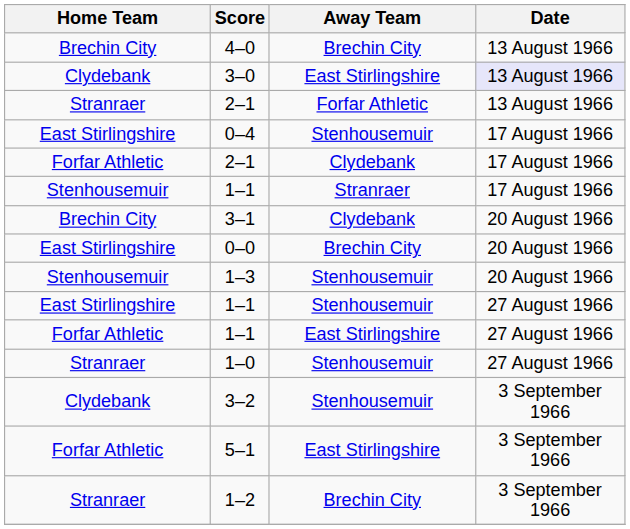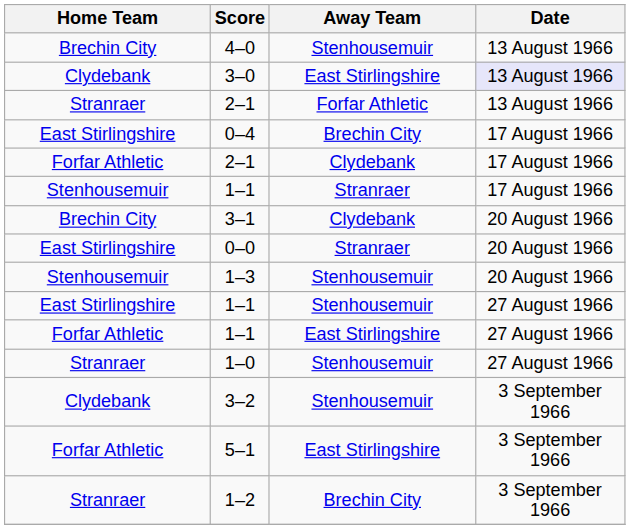 <table class="wikitable" style="text-align:center;">
 <tr>
 <th width=175>Home Team</th>
 <th width=20>Score</th>
 <th width=175>Away Team</th>
 <th width= 125>Date</th>
 </tr>
 <tr>
 <td><a href='#'>Brechin City</a></td>
 <td>4–0</td>
-<td><a href='#'>Brechin City</a></td>
+<td><a href='#'>Stenhousemuir</a></td>
 <td>13 August 1966</td>
 </tr>
 <tr>
 <td><a href='#'>Clydebank</a></td>
 <td>3–0</td>
 <td><a href='#'>East Stirlingshire</a></td>
 <td style="background: lavender;">13 August 1966</td>
 </tr>
 <tr>
 <td><a href='#'>Stranraer</a></td>
 <td>2–1</td>
 <td><a href='#'>Forfar Athletic</a></td>
 <td>13 August 1966</td>
 </tr>
 <tr>
 <td><a href='#'>East Stirlingshire</a></td>
 <td>0–4</td>
-<td><a href='#'>Stenhousemuir</a></td>
+<td><a href='#'>Brechin City</a></td>
 <td>17 August 1966</td>
 </tr>
 <tr>
 <td><a href='#'>Forfar Athletic</a></td>
 <td>2–1</td>
 <td><a href='#'>Clydebank</a></td>
 <td>17 August 1966</td>
 </tr>
 <tr>
 <td><a href='#'>Stenhousemuir</a></td>
 <td>1–1</td>
 <td><a href='#'>Stranraer</a></td>
 <td>17 August 1966</td>
 </tr>
 <tr>
 <td><a href='#'>Brechin City</a></td>
 <td>3–1</td>
 <td><a href='#'>Clydebank</a></td>
 <td>20 August 1966</td>
 </tr>
 <tr>
 <td><a href='#'>East Stirlingshire</a></td>
 <td>0–0</td>
-<td><a href='#'>Brechin City</a></td>
+<td><a href='#'>Stranraer</a></td>
 <td>20 August 1966</td>
 </tr>
 <tr>
 <td><a href='#'>Stenhousemuir</a></td>
 <td>1–3</td>
 <td><a href='#'>Stenhousemuir</a></td>
 <td>20 August 1966</td>
 </tr>
 <tr>
 <td><a href='#'>East Stirlingshire</a></td>
 <td>1–1</td>
 <td><a href='#'>Stenhousemuir</a></td>
 <td>27 August 1966</td>
 </tr>
 <tr>
 <td><a href='#'>Forfar Athletic</a></td>
 <td>1–1</td>
 <td><a href='#'>East Stirlingshire</a></td>
 <td>27 August 1966</td>
 </tr>
 <tr>
 <td><a href='#'>Stranraer</a></td>
 <td>1–0</td>
 <td><a href='#'>Stenhousemuir</a></td>
 <td>27 August 1966</td>
 </tr>
 <tr>
 <td><a href='#'>Clydebank</a></td>
 <td>3–2</td>
 <td><a href='#'>Stenhousemuir</a></td>
 <td>3 September 1966</td>
 </tr>
 <tr>
 <td><a href='#'>Forfar Athletic</a></td>
 <td>5–1</td>
 <td><a href='#'>East Stirlingshire</a></td>
 <td>3 September 1966</td>
 </tr>
 <tr>
 <td><a href='#'>Stranraer</a></td>
 <td>1–2</td>
 <td><a href='#'>Brechin City</a></td>
 <td>3 September 1966</td>
 </tr>
 <tr>
 </tr>
 </table>
